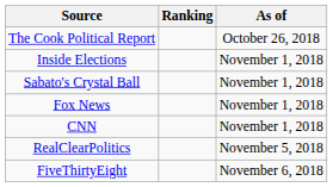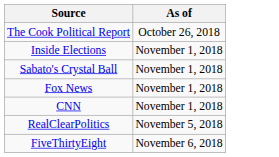 <table class="wikitable" style="text-align:center">
 <tr>
 <th>Source</th>
-<th>Ranking</th>
 <th>As of</th>
 </tr>
 <tr>
 <td><a href='#'>The Cook Political Report</a></td>
-<td></td>
 <td>October 26, 2018</td>
 </tr>
 <tr>
 <td><a href='#'>Inside Elections</a></td>
-<td></td>
 <td>November 1, 2018</td>
 </tr>
 <tr>
 <td><a href='#'>Sabato's Crystal Ball</a></td>
-<td></td>
 <td>November 1, 2018</td>
 </tr>
 <tr>
 <td><a href='#'>Fox News</a></td>
-<td></td>
 <td>November 1, 2018</td>
 </tr>
 <tr>
 <td><a href='#'>CNN</a></td>
-<td></td>
 <td>November 1, 2018</td>
 </tr>
 <tr>
 <td><a href='#'>RealClearPolitics</a></td>
-<td></td>
 <td>November 5, 2018</td>
 </tr>
 <tr>
 <td><a href='#'>FiveThirtyEight</a></td>
-<td></td>
 <td>November 6, 2018</td>
 </tr>
 </table>
